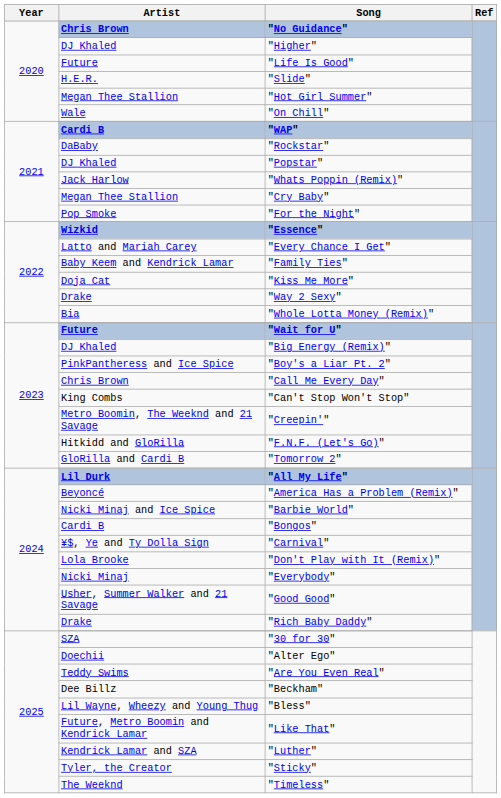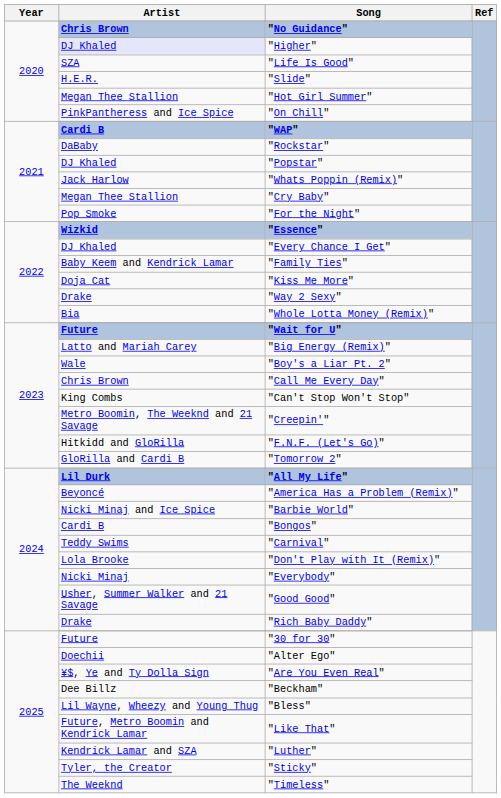 <table class="wikitable" style="width:100%;">
 <tr style="background:#bebebe;">
 <th style="width:11%;">Year</th>
 <th style="width:42%;">Artist</th>
 <th style="width:42%;">Song</th>
 <th style="width:5%;">Ref</th>
 </tr>
 <tr>
 <td rowspan="7" align="center"><a href='#'>2020</a></td>
 </tr>
 <tr style="background:#B0C4DE">
 <td><strong><a href='#'>Chris Brown</a> </strong></td>
 <td><strong>"<a href='#'>No Guidance</a>"</strong></td>
 <td rowspan="7" align="center"></td>
 </tr>
 <tr>
-<td><a href='#'>DJ Khaled</a> </td>
+<td style="background: lavender;"><a href='#'>DJ Khaled</a> </td>
 <td>"<a href='#'>Higher</a>"</td>
 </tr>
 <tr>
-<td><a href='#'>Future</a> </td>
+<td><a href='#'>SZA</a> </td>
 <td>"<a href='#'>Life Is Good</a>"</td>
 </tr>
 <tr>
 <td><a href='#'>H.E.R.</a> </td>
 <td>"<a href='#'>Slide</a>"</td>
 </tr>
 <tr>
 <td><a href='#'>Megan Thee Stallion</a> </td>
 <td>"<a href='#'>Hot Girl Summer</a>"</td>
 </tr>
 <tr>
-<td><a href='#'>Wale</a> </td>
+<td><a href='#'>PinkPantheress</a> and <a href='#'>Ice Spice</a></td>
 <td>"<a href='#'>On Chill</a>"</td>
 </tr>
 <tr>
 <td rowspan="7" align="center"><a href='#'>2021</a></td>
 </tr>
 <tr style="background:#B0C4DE">
 <td><strong><a href='#'>Cardi B</a> </strong></td>
 <td><strong>"<a href='#'>WAP</a>"</strong></td>
 <td rowspan="7" align="center"></td>
 </tr>
 <tr>
 <td><a href='#'>DaBaby</a> </td>
 <td>"<a href='#'>Rockstar</a>"</td>
 </tr>
 <tr>
 <td><a href='#'>DJ Khaled</a> </td>
 <td>"<a href='#'>Popstar</a>"</td>
 </tr>
 <tr>
 <td><a href='#'>Jack Harlow</a> </td>
 <td>"<a href='#'>Whats Poppin (Remix)</a>"</td>
 </tr>
 <tr>
 <td><a href='#'>Megan Thee Stallion</a> </td>
 <td>"<a href='#'>Cry Baby</a>"</td>
 </tr>
 <tr>
 <td><a href='#'>Pop Smoke</a> </td>
 <td>"<a href='#'>For the Night</a>"</td>
 </tr>
 <tr>
 <td rowspan="7" align="center"><a href='#'>2022</a></td>
 </tr>
 <tr style="background:#B0C4DE">
 <td><strong><a href='#'>Wizkid</a> </strong></td>
 <td><strong>"<a href='#'>Essence</a>"</strong></td>
 <td rowspan="7" align="center"></td>
 </tr>
 <tr>
-<td><a href='#'>Latto</a> and <a href='#'>Mariah Carey</a> </td>
+<td><a href='#'>DJ Khaled</a> </td>
 <td>"<a href='#'>Every Chance I Get</a>"</td>
 </tr>
 <tr>
 <td><a href='#'>Baby Keem</a> and <a href='#'>Kendrick Lamar</a></td>
 <td>"<a href='#'>Family Ties</a>"</td>
 </tr>
 <tr>
 <td><a href='#'>Doja Cat</a> </td>
 <td>"<a href='#'>Kiss Me More</a>"</td>
 </tr>
 <tr>
 <td><a href='#'>Drake</a> </td>
 <td>"<a href='#'>Way 2 Sexy</a>"</td>
 </tr>
 <tr>
 <td><a href='#'>Bia</a> </td>
 <td>"<a href='#'>Whole Lotta Money (Remix)</a>"</td>
 </tr>
 <tr>
 <td rowspan="9" align="center"><a href='#'>2023</a></td>
 </tr>
 <tr style="background:#B0C4DE">
 <td><strong><a href='#'>Future</a> </strong></td>
 <td><strong>"<a href='#'>Wait for U</a>"</strong></td>
 <td rowspan="9" align="center"></td>
 </tr>
 <tr>
-<td><a href='#'>DJ Khaled</a> </td>
+<td><a href='#'>Latto</a> and <a href='#'>Mariah Carey</a> </td>
 <td>"<a href='#'>Big Energy (Remix)</a>"</td>
 </tr>
 <tr>
-<td><a href='#'>PinkPantheress</a> and <a href='#'>Ice Spice</a></td>
+<td><a href='#'>Wale</a> </td>
 <td>"<a href='#'>Boy's a Liar Pt. 2</a>"</td>
 </tr>
 <tr>
 <td><a href='#'>Chris Brown</a> </td>
 <td>"<a href='#'>Call Me Every Day</a>"</td>
 </tr>
 <tr>
 <td>King Combs </td>
 <td>"Can't Stop Won't Stop"</td>
 </tr>
 <tr>
 <td><a href='#'>Metro Boomin</a>, <a href='#'>The Weeknd</a> and <a href='#'>21 Savage</a></td>
 <td>"<a href='#'>Creepin'</a>"</td>
 </tr>
 <tr>
 <td>Hitkidd and <a href='#'>GloRilla</a></td>
 <td>"<a href='#'>F.N.F. (Let's Go)</a>"</td>
 </tr>
 <tr>
 <td><a href='#'>GloRilla</a> and <a href='#'>Cardi B</a></td>
 <td>"<a href='#'>Tomorrow 2</a>"</td>
 </tr>
 <tr>
 <td rowspan="10" align="center"><a href='#'>2024</a></td>
 </tr>
 <tr style="background:#B0C4DE">
 <td><strong><a href='#'>Lil Durk</a> </strong></td>
 <td><strong>"<a href='#'>All My Life</a>"</strong></td>
 <td rowspan="10" align="center"></td>
 </tr>
 <tr>
 <td><a href='#'>Beyoncé</a> </td>
 <td>"<a href='#'>America Has a Problem (Remix)</a>"</td>
 </tr>
 <tr>
 <td><a href='#'>Nicki Minaj</a> and <a href='#'>Ice Spice</a> </td>
 <td>"<a href='#'>Barbie World</a>"</td>
 </tr>
 <tr>
 <td><a href='#'>Cardi B</a> </td>
 <td>"<a href='#'>Bongos</a>"</td>
 </tr>
 <tr>
-<td><a href='#'>¥$</a>, <a href='#'>Ye</a> and <a href='#'>Ty Dolla Sign</a> </td>
+<td><a href='#'>Teddy Swims</a> </td>
 <td>"<a href='#'>Carnival</a>"</td>
 </tr>
 <tr>
 <td><a href='#'>Lola Brooke</a> </td>
 <td>"<a href='#'>Don't Play with It (Remix)</a>"</td>
 </tr>
 <tr>
 <td><a href='#'>Nicki Minaj</a> </td>
 <td>"<a href='#'>Everybody</a>"</td>
 </tr>
 <tr>
 <td><a href='#'>Usher</a>, <a href='#'>Summer Walker</a> and <a href='#'>21 Savage</a></td>
 <td>"<a href='#'>Good Good</a>"</td>
 </tr>
 <tr>
 <td><a href='#'>Drake</a> </td>
 <td>"<a href='#'>Rich Baby Daddy</a>"</td>
 </tr>
 <tr>
 <td rowspan="10" align="center"><a href='#'>2025</a></td>
 </tr>
 <tr>
-<td><a href='#'>SZA</a> </td>
+<td><a href='#'>Future</a> </td>
 <td>"<a href='#'>30 for 30</a>"</td>
 <td rowspan="10" align="center"></td>
 </tr>
 <tr>
 <td><a href='#'>Doechii</a> </td>
 <td>"Alter Ego"</td>
 </tr>
 <tr>
-<td><a href='#'>Teddy Swims</a> </td>
+<td><a href='#'>¥$</a>, <a href='#'>Ye</a> and <a href='#'>Ty Dolla Sign</a> </td>
 <td>"<a href='#'>Are You Even Real</a>"</td>
 </tr>
 <tr>
 <td>Dee Billz </td>
 <td>"Beckham"</td>
 </tr>
 <tr>
 <td><a href='#'>Lil Wayne</a>, <a href='#'>Wheezy</a> and <a href='#'>Young Thug</a></td>
 <td>"Bless"</td>
 </tr>
 <tr>
 <td><a href='#'>Future</a>, <a href='#'>Metro Boomin</a> and <a href='#'>Kendrick Lamar</a></td>
 <td>"<a href='#'>Like That</a>"</td>
 </tr>
 <tr>
 <td><a href='#'>Kendrick Lamar</a> and <a href='#'>SZA</a></td>
 <td>"<a href='#'>Luther</a>"</td>
 </tr>
 <tr>
 <td><a href='#'>Tyler, the Creator</a> </td>
 <td>"<a href='#'>Sticky</a>"</td>
 </tr>
 <tr>
 <td><a href='#'>The Weeknd</a> </td>
 <td>"<a href='#'>Timeless</a>"</td>
 </tr>
 </table>
